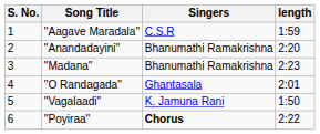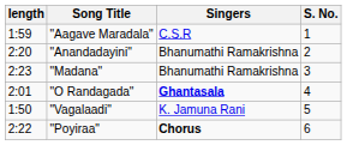 <table class="wikitable">
 <tr>
-<th>S. No.</th>
+<th>length</th>
 <th>Song Title</th>
 <th>Singers</th>
-<th>length</th>
+<th>S. No.</th>
 </tr>
 <tr>
-<td>1</td>
+<td>1:59</td>
 <td>"Aagave Maradala"</td>
 <td><a href='#'>C.S.R</a></td>
-<td>1:59</td>
+<td>1</td>
 </tr>
 <tr>
-<td>2</td>
+<td>2:20</td>
 <td>"Anandadayini"</td>
 <td>Bhanumathi Ramakrishna</td>
-<td>2:20</td>
+<td>2</td>
 </tr>
 <tr>
-<td>3</td>
+<td>2:23</td>
 <td>"Madana"</td>
 <td>Bhanumathi Ramakrishna</td>
-<td>2:23</td>
+<td>3</td>
 </tr>
 <tr>
+<td>2:01</td>
+<td>"O Randagada"</td>
+<td><strong><a href='#'>Ghantasala</a></strong></td>
 <td>4</td>
-<td>"O Randagada"</td>
-<td><a href='#'>Ghantasala</a></td>
-<td>2:01</td>
 </tr>
 <tr>
-<td>5</td>
+<td>1:50</td>
 <td>"Vagalaadi"</td>
 <td><a href='#'>K. Jamuna Rani</a></td>
-<td>1:50</td>
+<td>5</td>
 </tr>
 <tr>
-<td>6</td>
+<td>2:22</td>
 <td>"Poyiraa"</td>
 <td><strong>Chorus</strong></td>
-<td>2:22</td>
+<td>6</td>
 </tr>
 </table>
